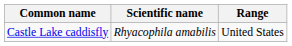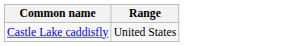 <table class="wikitable">
 <tr>
 <th>Common name</th>
-<th>Scientific name</th>
 <th>Range</th>
 </tr>
 <tr>
 <td><a href='#'>Castle Lake caddisfly</a></td>
-<td><em>Rhyacophila amabilis</em></td>
 <td>United States</td>
 </tr>
 </table>
